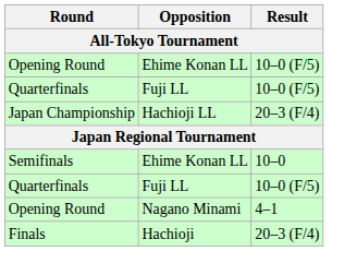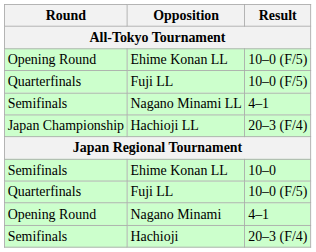 <table class="wikitable">
 <tr>
 <th>Round</th>
 <th>Opposition</th>
 <th>Result</th>
 </tr>
 <tr>
 <th colspan=3> All-Tokyo Tournament</th>
 </tr>
 <tr bgcolor=ccffcc>
 <td>Opening Round</td>
 <td>Ehime Konan LL</td>
 <td>10–0 (F/5)</td>
 </tr>
 <tr bgcolor=ccffcc>
 <td>Quarterfinals</td>
 <td>Fuji LL</td>
 <td>10–0 (F/5)</td>
+</tr>
+<tr bgcolor=ccffcc>
+<td>Semifinals</td>
+<td>Nagano Minami LL</td>
+<td>4–1</td>
 </tr>
 <tr bgcolor=ccffcc>
 <td>Japan Championship</td>
 <td>Hachioji LL</td>
 <td>20–3 (F/4)</td>
 </tr>
 <tr>
 <th colspan=3>Japan Regional Tournament</th>
 </tr>
 <tr bgcolor=ccffcc>
 <td>Semifinals</td>
 <td> Ehime Konan LL</td>
 <td>10–0</td>
 </tr>
 <tr bgcolor=ccffcc>
 <td>Quarterfinals</td>
 <td> Fuji LL</td>
 <td>10–0 (F/5)</td>
 </tr>
 <tr bgcolor=ccffcc>
 <td>Opening Round</td>
 <td> Nagano Minami</td>
 <td>4–1</td>
 </tr>
 <tr bgcolor=ccffcc>
-<td>Finals</td>
+<td>Semifinals</td>
 <td> Hachioji</td>
 <td>20–3 (F/4)</td>
 </tr>
 </table>
